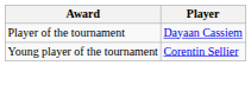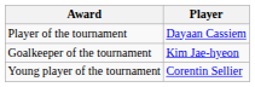 <table class="wikitable">
 <tr>
 <th>Award</th>
 <th>Player</th>
 </tr>
 <tr>
 <td>Player of the tournament</td>
 <td> <a href='#'>Dayaan Cassiem</a></td>
 </tr>
 <tr>
+<td>Goalkeeper of the tournament</td>
+<td> <a href='#'>Kim Jae-hyeon</a></td>
+</tr>
+<tr>
 <td>Young player of the tournament</td>
 <td> <a href='#'>Corentin Sellier</a></td>
 </tr>
 </table>
